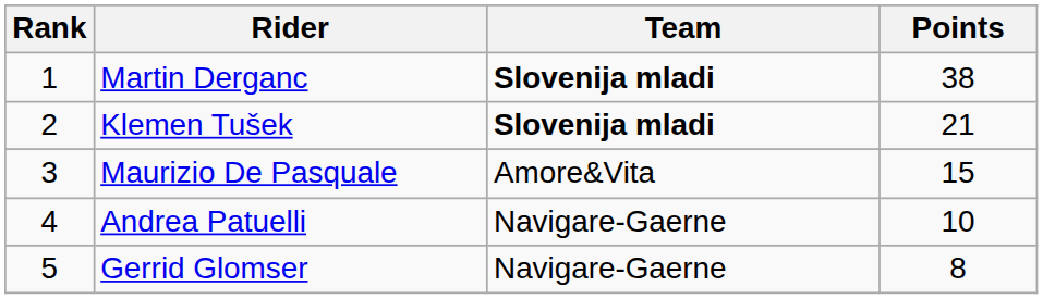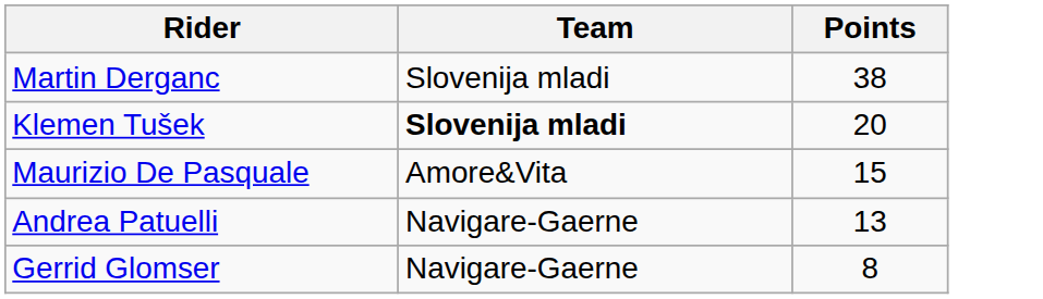 <table class="wikitable">
 <tr>
-<th>Rank</th>
 <th>Rider</th>
 <th>Team</th>
 <th>Points</th>
 </tr>
 <tr>
-<td align=center>1</td>
 <td width=200> <a href='#'>Martin Derganc</a> </td>
-<td width=200><strong>Slovenija mladi</strong></td>
+<td width=200>Slovenija mladi</td>
 <td width=75 align=center>38</td>
 </tr>
 <tr>
-<td align=center>2</td>
 <td> <a href='#'>Klemen Tušek</a></td>
 <td><strong>Slovenija mladi</strong></td>
-<td align=center>21</td>
+<td align=center>20</td>
 </tr>
 <tr>
-<td align=center>3</td>
 <td> <a href='#'>Maurizio De Pasquale</a></td>
 <td>Amore&Vita</td>
 <td align=center>15</td>
 </tr>
 <tr>
-<td align=center>4</td>
 <td> <a href='#'>Andrea Patuelli</a></td>
 <td>Navigare-Gaerne</td>
-<td align=center>10</td>
+<td align=center>13</td>
 </tr>
 <tr>
-<td align=center>5</td>
 <td> <a href='#'>Gerrid Glomser</a></td>
 <td>Navigare-Gaerne</td>
 <td align=center>8</td>
 </tr>
 </table>
